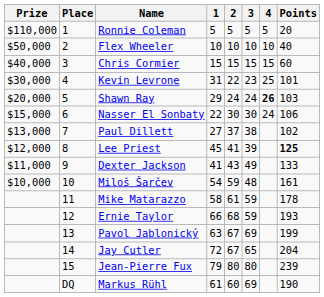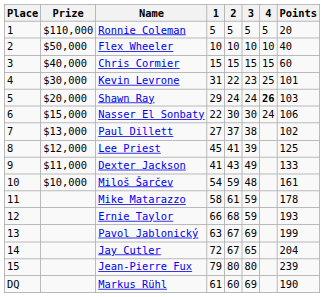 <table class="wikitable">
 <tr>
+<th>Place</th>
 <th>Prize</th>
-<th>Place</th>
 <th>Name</th>
 <th>1</th>
 <th>2</th>
 <th>3</th>
 <th>4</th>
 <th>Points</th>
 </tr>
 <tr>
+<td>1</td>
 <td>$110,000</td>
-<td>1</td>
 <td> <a href='#'>Ronnie Coleman</a></td>
 <td>5</td>
 <td>5</td>
 <td>5</td>
 <td>5</td>
 <td>20</td>
 </tr>
 <tr>
+<td>2</td>
 <td>$50,000</td>
-<td>2</td>
 <td> <a href='#'>Flex Wheeler</a></td>
 <td>10</td>
 <td>10</td>
 <td>10</td>
 <td>10</td>
 <td>40</td>
 </tr>
 <tr>
+<td>3</td>
 <td>$40,000</td>
-<td>3</td>
 <td> <a href='#'>Chris Cormier</a></td>
 <td>15</td>
 <td>15</td>
 <td>15</td>
 <td>15</td>
 <td>60</td>
 </tr>
 <tr>
+<td>4</td>
 <td>$30,000</td>
-<td>4</td>
 <td> <a href='#'>Kevin Levrone</a></td>
 <td>31</td>
 <td>22</td>
 <td>23</td>
 <td>25</td>
 <td>101</td>
 </tr>
 <tr>
+<td>5</td>
 <td>$20,000</td>
-<td>5</td>
 <td> <a href='#'>Shawn Ray</a></td>
 <td>29</td>
 <td>24</td>
 <td>24</td>
 <td><strong>26</strong></td>
 <td>103</td>
 </tr>
 <tr>
+<td>6</td>
 <td>$15,000</td>
-<td>6</td>
 <td> <a href='#'>Nasser El Sonbaty</a></td>
 <td>22</td>
 <td>30</td>
 <td>30</td>
 <td>24</td>
 <td>106</td>
 </tr>
 <tr>
+<td>7</td>
 <td>$13,000</td>
-<td>7</td>
 <td> <a href='#'>Paul Dillett</a></td>
 <td>27</td>
 <td>37</td>
 <td>38</td>
 <td></td>
 <td>102</td>
 </tr>
 <tr>
+<td>8</td>
 <td>$12,000</td>
-<td>8</td>
 <td> <a href='#'>Lee Priest</a></td>
 <td>45</td>
 <td>41</td>
 <td>39</td>
 <td></td>
-<td><strong>125</strong></td>
+<td>125</td>
 </tr>
 <tr>
+<td>9</td>
 <td>$11,000</td>
-<td>9</td>
 <td> <a href='#'>Dexter Jackson</a></td>
 <td>41</td>
 <td>43</td>
 <td>49</td>
 <td></td>
 <td>133</td>
 </tr>
 <tr>
+<td>10</td>
 <td>$10,000</td>
-<td>10</td>
 <td> <a href='#'>Miloš Šarčev</a></td>
 <td>54</td>
 <td>59</td>
 <td>48</td>
 <td></td>
 <td>161</td>
 </tr>
 <tr>
+<td>11</td>
 <td></td>
-<td>11</td>
 <td> <a href='#'>Mike Matarazzo</a></td>
 <td>58</td>
 <td>61</td>
 <td>59</td>
 <td></td>
 <td>178</td>
 </tr>
 <tr>
+<td>12</td>
 <td></td>
-<td>12</td>
 <td> <a href='#'>Ernie Taylor</a></td>
 <td>66</td>
 <td>68</td>
 <td>59</td>
 <td></td>
 <td>193</td>
 </tr>
 <tr>
+<td>13</td>
 <td></td>
-<td>13</td>
 <td> <a href='#'>Pavol Jablonický</a></td>
 <td>63</td>
 <td>67</td>
 <td>69</td>
 <td></td>
 <td>199</td>
 </tr>
 <tr>
+<td>14</td>
 <td></td>
-<td>14</td>
 <td> <a href='#'>Jay Cutler</a></td>
 <td>72</td>
 <td>67</td>
 <td>65</td>
 <td></td>
 <td>204</td>
 </tr>
 <tr>
+<td>15</td>
 <td></td>
-<td>15</td>
 <td> <a href='#'>Jean-Pierre Fux</a></td>
 <td>79</td>
 <td>80</td>
 <td>80</td>
 <td></td>
 <td>239</td>
 </tr>
 <tr>
+<td>DQ</td>
 <td></td>
-<td>DQ</td>
 <td> <a href='#'>Markus Rühl</a></td>
 <td>61</td>
 <td>60</td>
 <td>69</td>
 <td></td>
 <td>190</td>
 </tr>
 </table>
